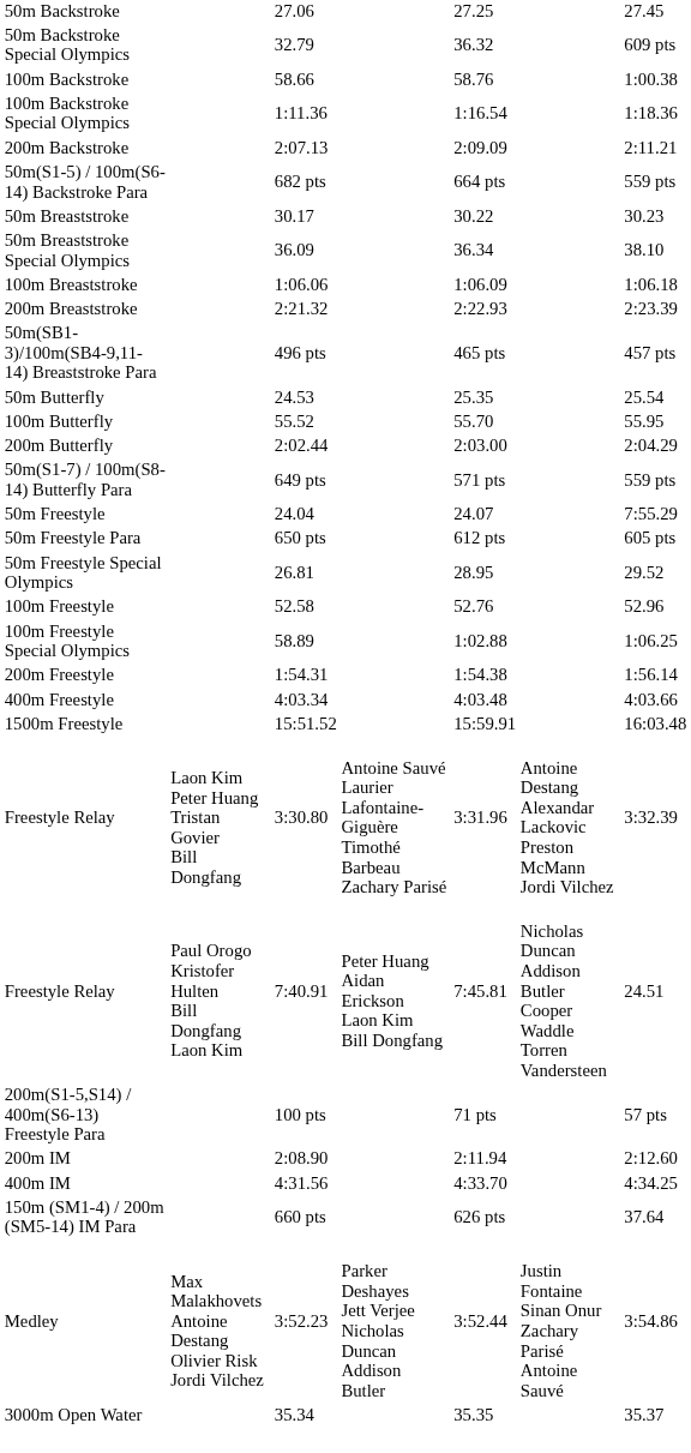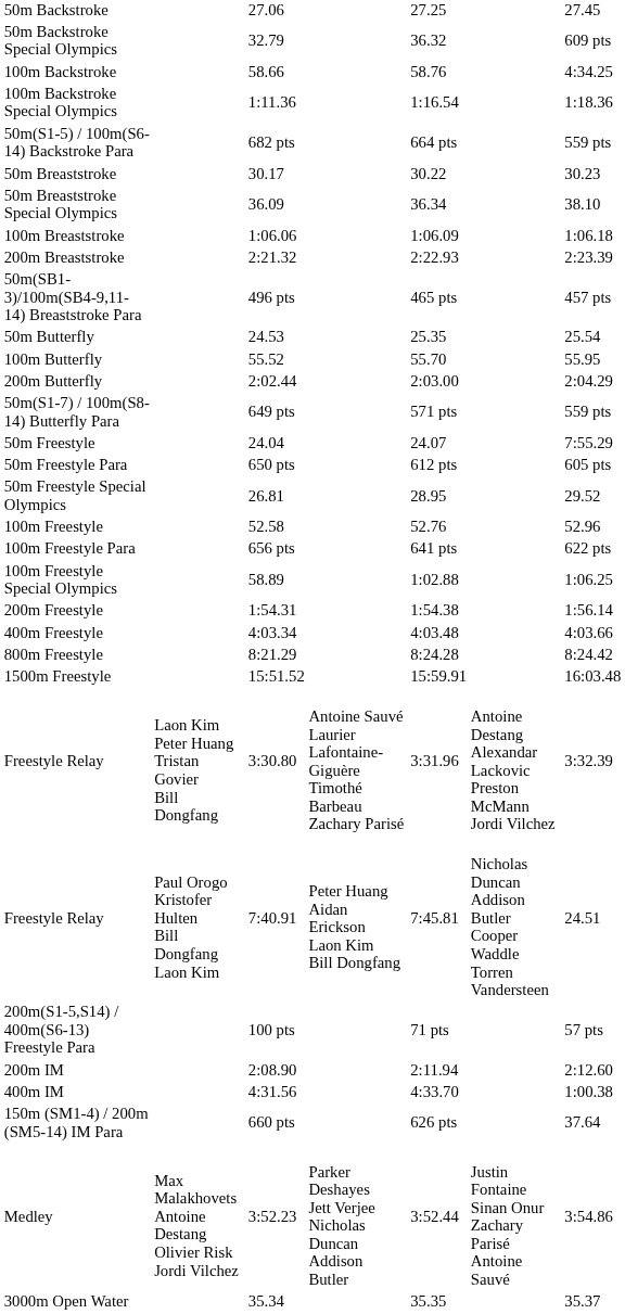 <table>
 <tr>
 <td>50m Backstroke</td>
 <td></td>
 <td>27.06</td>
 <td></td>
 <td>27.25</td>
 <td></td>
 <td>27.45</td>
 </tr>
 <tr>
 <td>50m Backstroke Special Olympics</td>
 <td></td>
 <td>32.79</td>
 <td></td>
 <td>36.32</td>
 <td></td>
 <td>609 pts</td>
 </tr>
 <tr>
 <td>100m Backstroke</td>
 <td></td>
 <td>58.66</td>
 <td></td>
 <td>58.76</td>
 <td></td>
-<td>1:00.38</td>
+<td>4:34.25</td>
 </tr>
 <tr>
 <td>100m Backstroke Special Olympics</td>
 <td></td>
 <td>1:11.36</td>
 <td></td>
 <td>1:16.54</td>
 <td></td>
 <td>1:18.36</td>
-</tr>
-<tr>
-<td>200m Backstroke</td>
-<td></td>
-<td>2:07.13</td>
-<td></td>
-<td>2:09.09</td>
-<td></td>
-<td>2:11.21</td>
 </tr>
 <tr>
 <td>50m(S1-5) / 100m(S6-14) Backstroke Para</td>
 <td></td>
 <td>682 pts</td>
 <td></td>
 <td>664 pts</td>
 <td></td>
 <td>559 pts</td>
 </tr>
 <tr>
 <td>50m Breaststroke</td>
 <td></td>
 <td>30.17</td>
 <td></td>
 <td>30.22</td>
 <td></td>
 <td>30.23</td>
 </tr>
 <tr>
 <td>50m Breaststroke Special Olympics</td>
 <td></td>
 <td>36.09</td>
 <td></td>
 <td>36.34</td>
 <td></td>
 <td>38.10</td>
 </tr>
 <tr>
 <td>100m Breaststroke</td>
 <td></td>
 <td>1:06.06</td>
 <td></td>
 <td>1:06.09</td>
 <td></td>
 <td>1:06.18</td>
 </tr>
 <tr>
 <td>200m Breaststroke</td>
 <td></td>
 <td>2:21.32</td>
 <td></td>
 <td>2:22.93</td>
 <td></td>
 <td>2:23.39</td>
 </tr>
 <tr>
 <td>50m(SB1-3)/100m(SB4-9,11-14) Breaststroke Para</td>
 <td></td>
 <td>496 pts</td>
 <td></td>
 <td>465 pts</td>
 <td></td>
 <td>457 pts</td>
 </tr>
 <tr>
 <td>50m Butterfly</td>
 <td></td>
 <td>24.53</td>
 <td></td>
 <td>25.35</td>
 <td></td>
 <td>25.54</td>
 </tr>
 <tr>
 <td>100m Butterfly</td>
 <td></td>
 <td>55.52</td>
 <td></td>
 <td>55.70</td>
 <td></td>
 <td>55.95</td>
 </tr>
 <tr>
 <td>200m Butterfly</td>
 <td></td>
 <td>2:02.44</td>
 <td></td>
 <td>2:03.00</td>
 <td></td>
 <td>2:04.29</td>
 </tr>
 <tr>
 <td>50m(S1-7) / 100m(S8-14) Butterfly Para</td>
 <td></td>
 <td>649 pts</td>
 <td></td>
 <td>571 pts</td>
 <td></td>
 <td>559 pts</td>
 </tr>
 <tr>
 <td>50m Freestyle</td>
 <td></td>
 <td>24.04</td>
 <td></td>
 <td>24.07</td>
 <td></td>
 <td>7:55.29</td>
 </tr>
 <tr>
 <td>50m Freestyle Para</td>
 <td></td>
 <td>650 pts</td>
 <td></td>
 <td>612 pts</td>
 <td></td>
 <td>605 pts</td>
 </tr>
 <tr>
 <td>50m Freestyle Special Olympics</td>
 <td></td>
 <td>26.81</td>
 <td></td>
 <td>28.95</td>
 <td></td>
 <td>29.52</td>
 </tr>
 <tr>
 <td>100m Freestyle</td>
 <td></td>
 <td>52.58</td>
 <td></td>
 <td>52.76</td>
 <td></td>
 <td>52.96</td>
 </tr>
 <tr>
+<td>100m Freestyle Para</td>
+<td></td>
+<td>656 pts</td>
+<td></td>
+<td>641 pts</td>
+<td></td>
+<td>622 pts</td>
+</tr>
+<tr>
 <td>100m Freestyle Special Olympics</td>
 <td></td>
 <td>58.89</td>
 <td></td>
 <td>1:02.88</td>
 <td></td>
 <td>1:06.25</td>
 </tr>
 <tr>
 <td>200m Freestyle</td>
 <td></td>
 <td>1:54.31</td>
 <td></td>
 <td>1:54.38</td>
 <td></td>
 <td>1:56.14</td>
 </tr>
 <tr>
 <td>400m Freestyle</td>
 <td></td>
 <td>4:03.34</td>
 <td></td>
 <td>4:03.48</td>
 <td></td>
 <td>4:03.66</td>
+</tr>
+<tr>
+<td>800m Freestyle</td>
+<td></td>
+<td>8:21.29</td>
+<td></td>
+<td>8:24.28</td>
+<td></td>
+<td>8:24.42</td>
 </tr>
 <tr>
 <td>1500m Freestyle</td>
 <td></td>
 <td>15:51.52</td>
 <td></td>
 <td>15:59.91</td>
 <td></td>
 <td>16:03.48</td>
 </tr>
 <tr>
 <td> Freestyle Relay</td>
 <td><br>Laon Kim<br>Peter Huang<br>Tristan Govier<br>Bill Dongfang</td>
 <td>3:30.80</td>
 <td><br>Antoine Sauvé<br>Laurier Lafontaine-Giguère<br>Timothé Barbeau<br>Zachary Parisé</td>
 <td>3:31.96</td>
 <td><br>Antoine Destang<br>Alexandar Lackovic<br>Preston McMann<br>Jordi Vilchez</td>
 <td>3:32.39</td>
 </tr>
 <tr>
 <td> Freestyle Relay</td>
 <td><br>Paul Orogo<br>Kristofer Hulten<br>Bill Dongfang<br>Laon Kim</td>
 <td>7:40.91</td>
 <td><br>Peter Huang<br>Aidan Erickson<br>Laon Kim<br>Bill Dongfang</td>
 <td>7:45.81</td>
 <td><br>Nicholas Duncan<br>Addison Butler<br>Cooper Waddle<br>Torren Vandersteen</td>
 <td>24.51</td>
 </tr>
 <tr>
 <td>200m(S1-5,S14) / 400m(S6-13) Freestyle Para</td>
 <td></td>
 <td>100 pts</td>
 <td></td>
 <td>71 pts</td>
 <td></td>
 <td>57 pts</td>
 </tr>
 <tr>
 <td>200m IM</td>
 <td></td>
 <td>2:08.90</td>
 <td></td>
 <td>2:11.94</td>
 <td></td>
 <td>2:12.60</td>
 </tr>
 <tr>
 <td>400m IM</td>
 <td></td>
 <td>4:31.56</td>
 <td></td>
 <td>4:33.70</td>
 <td></td>
-<td>4:34.25</td>
+<td>1:00.38</td>
 </tr>
 <tr>
 <td>150m (SM1-4) / 200m (SM5-14) IM Para</td>
 <td></td>
 <td>660 pts</td>
 <td></td>
 <td>626 pts</td>
 <td></td>
 <td>37.64</td>
 </tr>
 <tr>
 <td> Medley</td>
 <td><br>Max Malakhovets<br>Antoine Destang<br>Olivier Risk<br>Jordi Vilchez</td>
 <td>3:52.23</td>
 <td><br>Parker Deshayes<br>Jett Verjee<br>Nicholas Duncan<br>Addison Butler</td>
 <td>3:52.44</td>
 <td><br>Justin Fontaine<br>Sinan Onur<br>Zachary Parisé<br>Antoine Sauvé</td>
 <td>3:54.86</td>
 </tr>
 <tr>
 <td>3000m Open Water</td>
 <td></td>
 <td>35.34</td>
 <td></td>
 <td>35.35</td>
 <td></td>
 <td>35.37</td>
 </tr>
 </table>
